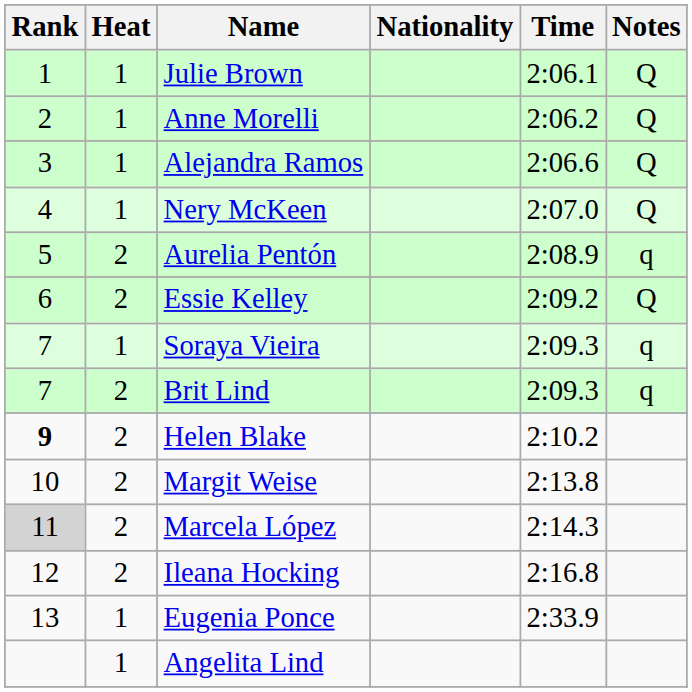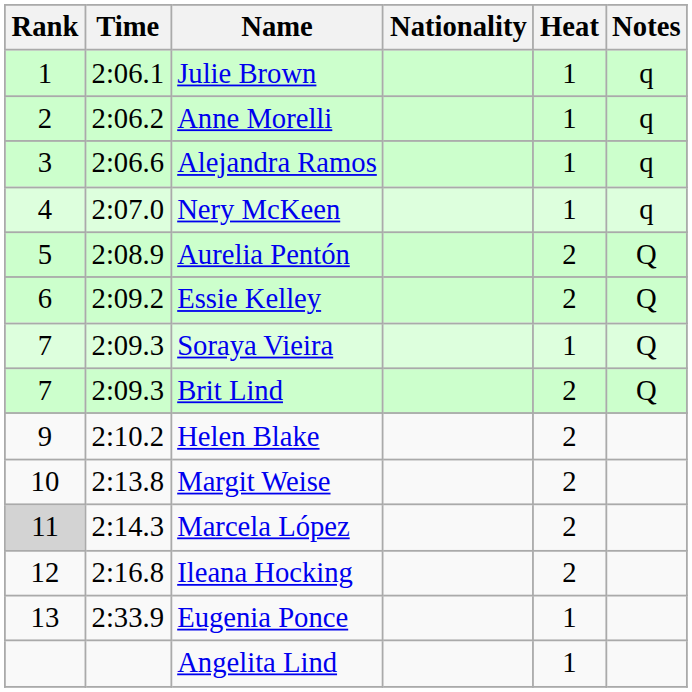 <table class="wikitable sortable" style="text-align:center">
 <tr>
 <th>Rank</th>
-<th>Heat</th>
+<th>Time</th>
 <th>Name</th>
 <th>Nationality</th>
-<th>Time</th>
+<th>Heat</th>
 <th>Notes</th>
 </tr>
 <tr bgcolor=ccffcc>
 <td>1</td>
-<td>1</td>
+<td>2:06.1</td>
 <td align=left><a href='#'>Julie Brown</a></td>
 <td align=left></td>
-<td>2:06.1</td>
+<td>1</td>
+<td>q</td>
+</tr>
+<tr bgcolor=ccffcc>
+<td>2</td>
+<td>2:06.2</td>
+<td align=left><a href='#'>Anne Morelli</a></td>
+<td align=left></td>
+<td>1</td>
+<td>q</td>
+</tr>
+<tr bgcolor=ccffcc>
+<td>3</td>
+<td>2:06.6</td>
+<td align=left><a href='#'>Alejandra Ramos</a></td>
+<td align=left></td>
+<td>1</td>
+<td>q</td>
+</tr>
+<tr bgcolor=ddffdd>
+<td>4</td>
+<td>2:07.0</td>
+<td align=left><a href='#'>Nery McKeen</a></td>
+<td align=left></td>
+<td>1</td>
+<td>q</td>
+</tr>
+<tr bgcolor=ccffcc>
+<td>5</td>
+<td>2:08.9</td>
+<td align=left><a href='#'>Aurelia Pentón</a></td>
+<td align=left></td>
+<td>2</td>
 <td>Q</td>
 </tr>
 <tr bgcolor=ccffcc>
-<td>2</td>
-<td>1</td>
-<td align=left><a href='#'>Anne Morelli</a></td>
-<td align=left></td>
-<td>2:06.2</td>
-<td>Q</td>
-</tr>
-<tr bgcolor=ccffcc>
-<td>3</td>
-<td>1</td>
-<td align=left><a href='#'>Alejandra Ramos</a></td>
-<td align=left></td>
-<td>2:06.6</td>
-<td>Q</td>
-</tr>
-<tr bgcolor=ddffdd>
-<td>4</td>
-<td>1</td>
-<td align=left><a href='#'>Nery McKeen</a></td>
-<td align=left></td>
-<td>2:07.0</td>
-<td>Q</td>
-</tr>
-<tr bgcolor=ccffcc>
-<td>5</td>
-<td>2</td>
-<td align=left><a href='#'>Aurelia Pentón</a></td>
-<td align=left></td>
-<td>2:08.9</td>
-<td>q</td>
-</tr>
-<tr bgcolor=ccffcc>
 <td>6</td>
-<td>2</td>
+<td>2:09.2</td>
 <td align=left><a href='#'>Essie Kelley</a></td>
 <td align=left></td>
-<td>2:09.2</td>
+<td>2</td>
 <td>Q</td>
 </tr>
 <tr bgcolor=ddffdd>
 <td>7</td>
-<td>1</td>
+<td>2:09.3</td>
 <td align=left><a href='#'>Soraya Vieira</a></td>
 <td align=left></td>
-<td>2:09.3</td>
-<td>q</td>
+<td>1</td>
+<td>Q</td>
 </tr>
 <tr bgcolor=ccffcc>
 <td>7</td>
-<td>2</td>
+<td>2:09.3</td>
 <td align=left><a href='#'>Brit Lind</a></td>
 <td align=left></td>
-<td>2:09.3</td>
-<td>q</td>
+<td>2</td>
+<td>Q</td>
 </tr>
 <tr>
-<td><strong>9</strong></td>
-<td>2</td>
+<td>9</td>
+<td>2:10.2</td>
 <td align=left><a href='#'>Helen Blake</a></td>
 <td align=left></td>
-<td>2:10.2</td>
+<td>2</td>
 <td></td>
 </tr>
 <tr>
 <td>10</td>
-<td>2</td>
+<td>2:13.8</td>
 <td align=left><a href='#'>Margit Weise</a></td>
 <td align=left></td>
-<td>2:13.8</td>
+<td>2</td>
 <td></td>
 </tr>
 <tr>
 <td style="background: lightgrey;">11</td>
-<td>2</td>
+<td>2:14.3</td>
 <td align=left><a href='#'>Marcela López</a></td>
 <td align=left></td>
-<td>2:14.3</td>
+<td>2</td>
 <td></td>
 </tr>
 <tr>
 <td>12</td>
-<td>2</td>
+<td>2:16.8</td>
 <td align=left><a href='#'>Ileana Hocking</a></td>
 <td align=left></td>
-<td>2:16.8</td>
+<td>2</td>
 <td></td>
 </tr>
 <tr>
 <td>13</td>
-<td>1</td>
+<td>2:33.9</td>
 <td align=left><a href='#'>Eugenia Ponce</a></td>
 <td align=left></td>
-<td>2:33.9</td>
+<td>1</td>
 <td></td>
 </tr>
 <tr>
 <td></td>
-<td>1</td>
+<td></td>
 <td align=left><a href='#'>Angelita Lind</a></td>
 <td align=left></td>
-<td></td>
+<td>1</td>
 <td></td>
 </tr>
 </table>
